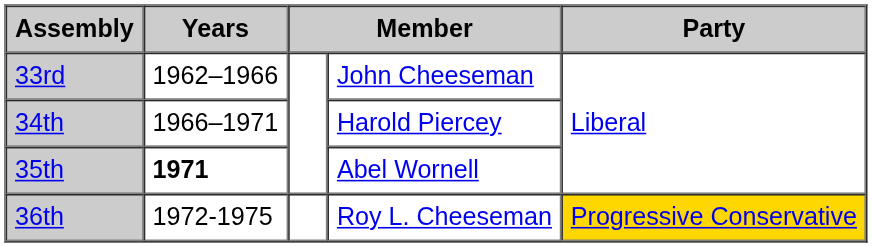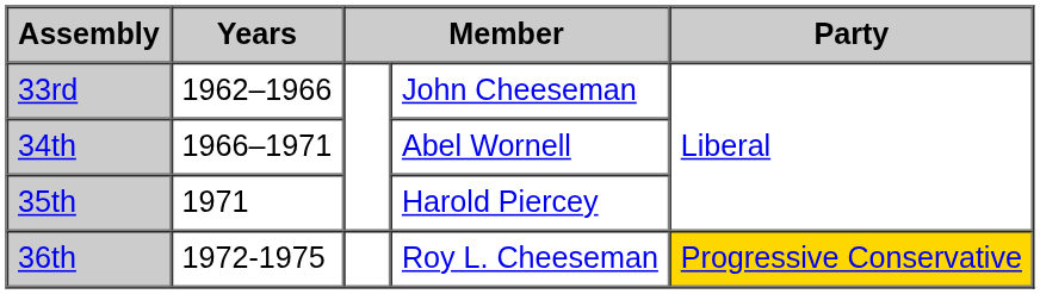 <table border=1 cellpadding=5 cellspacing=0>
 <tr bgcolor="CCCCCC">
 <th>Assembly</th>
 <th>Years</th>
 <th colspan="2">Member</th>
 <th>Party</th>
 </tr>
 <tr>
 <td bgcolor="CCCCCC"><a href='#'>33rd</a></td>
 <td>1962–1966</td>
 <td rowspan="3" >   </td>
 <td><a href='#'>John Cheeseman</a></td>
 <td rowspan="3"><a href='#'>Liberal</a></td>
 </tr>
 <tr>
 <td bgcolor="CCCCCC"><a href='#'>34th</a></td>
 <td>1966–1971</td>
-<td><a href='#'>Harold Piercey</a></td>
+<td><a href='#'>Abel Wornell</a></td>
 </tr>
 <tr>
 <td bgcolor="CCCCCC"><a href='#'>35th</a></td>
-<td><strong>1971</strong></td>
-<td><a href='#'>Abel Wornell</a></td>
+<td>1971</td>
+<td><a href='#'>Harold Piercey</a></td>
 </tr>
 <tr>
 <td bgcolor="CCCCCC"><a href='#'>36th</a></td>
 <td>1972-1975</td>
 <td></td>
 <td><a href='#'>Roy L. Cheeseman</a></td>
 <td style="background: gold;"><a href='#'>Progressive Conservative</a></td>
 </tr>
 </table>
